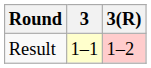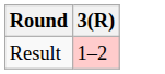 <table class="wikitable">
 <tr>
 <th>Round</th>
-<th>3</th>
 <th>3(R)</th>
 </tr>
 <tr>
 <td>Result</td>
-<td bgcolor="#FFFFCC">1–1</td>
 <td bgcolor="#FFCCCC">1–2</td>
 </tr>
 </table>
